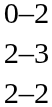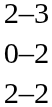 <table cellspacing=1 width=70%>
 <tr>
 <th width=25%></th>
 <th width=30%></th>
 <th width=15%></th>
 <th width=30%></th>
 </tr>
 <tr>
 <td></td>
 <td align=right></td>
-<td align=center>0–2</td>
+<td align=center>2–3</td>
 <td></td>
 </tr>
 <tr>
 <td></td>
 <td align=right></td>
-<td align=center>2–3</td>
+<td align=center>0–2</td>
 <td></td>
 </tr>
 <tr>
 <td></td>
 <td align=right></td>
 <td align=center>2–2</td>
 <td></td>
 </tr>
 </table>
